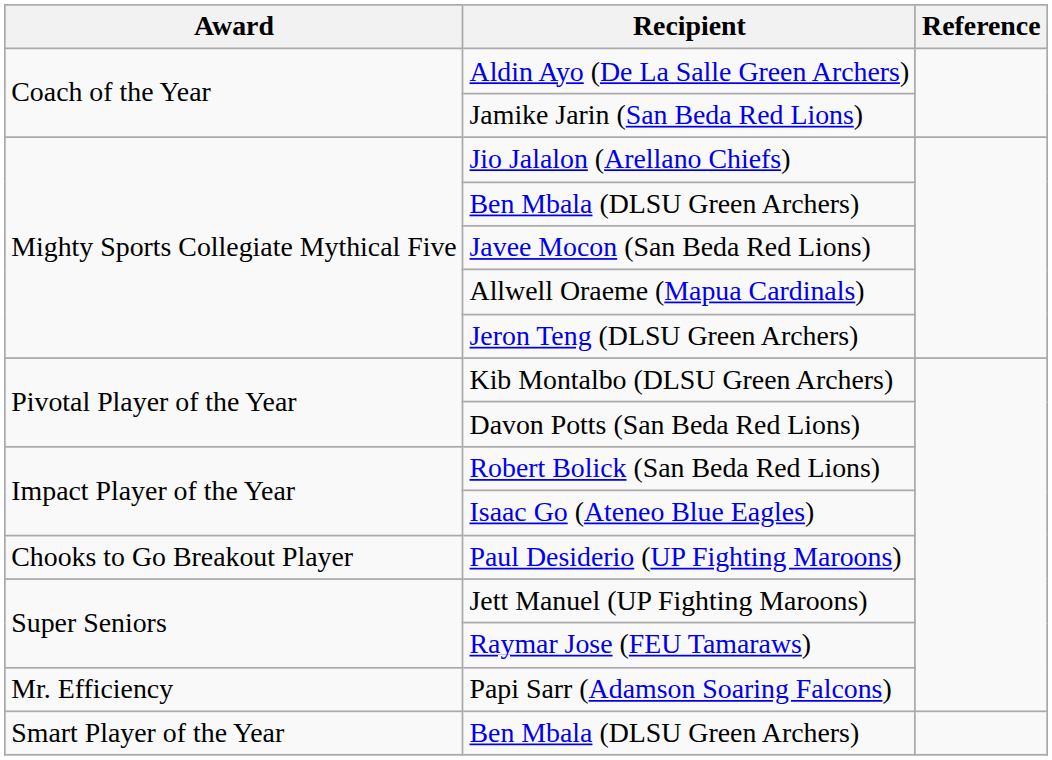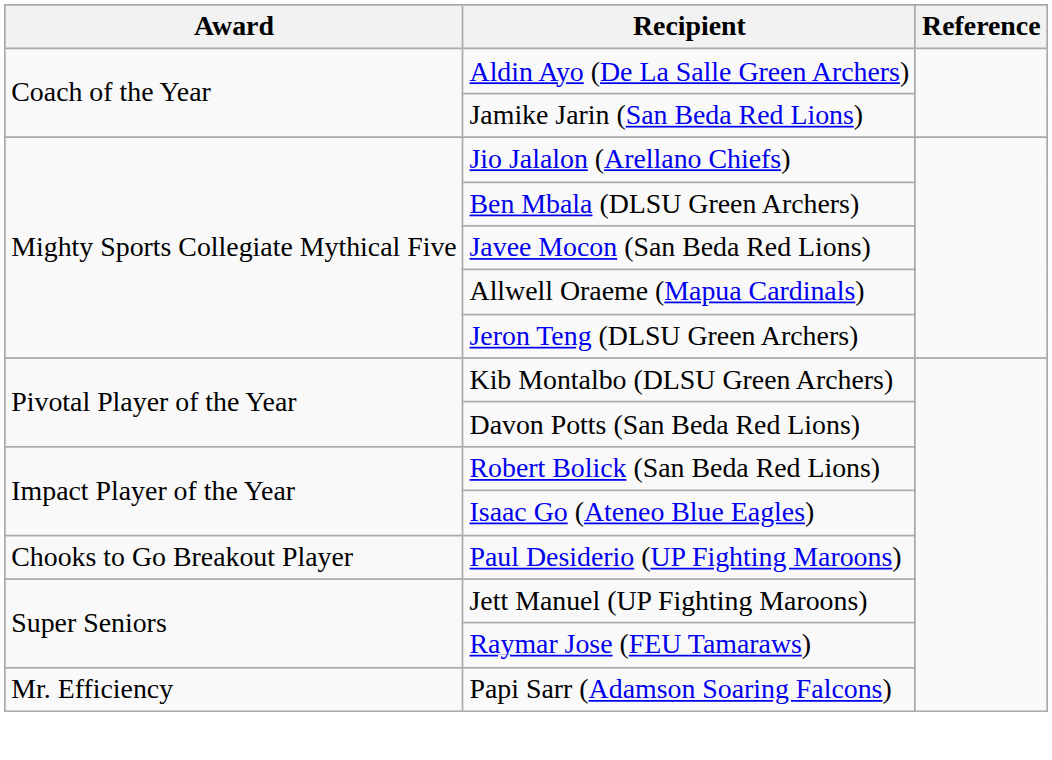 <table class="wikitable sortable">
 <tr>
 <th>Award</th>
 <th>Recipient</th>
 <th>Reference</th>
 </tr>
 <tr>
 <td rowspan=2>Coach of the Year</td>
 <td><a href='#'>Aldin Ayo</a> (<a href='#'>De La Salle Green Archers</a>)</td>
 <td rowspan=2></td>
 </tr>
 <tr>
 <td>Jamike Jarin (<a href='#'>San Beda Red Lions</a>)</td>
 </tr>
 <tr>
 <td rowspan=5>Mighty Sports Collegiate Mythical Five</td>
 <td><a href='#'>Jio Jalalon</a> (<a href='#'>Arellano Chiefs</a>)</td>
 <td rowspan=5></td>
 </tr>
 <tr>
 <td><a href='#'>Ben Mbala</a> (DLSU Green Archers)</td>
 </tr>
 <tr>
 <td><a href='#'>Javee Mocon</a> (San Beda Red Lions)</td>
 </tr>
 <tr>
 <td>Allwell Oraeme (<a href='#'>Mapua Cardinals</a>)</td>
 </tr>
 <tr>
 <td><a href='#'>Jeron Teng</a> (DLSU Green Archers)</td>
 </tr>
 <tr>
 <td rowspan=2>Pivotal Player of the Year</td>
 <td>Kib Montalbo (DLSU Green Archers)</td>
 <td rowspan=8></td>
 </tr>
 <tr>
 <td>Davon Potts (San Beda Red Lions)</td>
 </tr>
 <tr>
 <td rowspan=2>Impact Player of the Year</td>
 <td><a href='#'>Robert Bolick</a> (San Beda Red Lions)</td>
 </tr>
 <tr>
 <td><a href='#'>Isaac Go</a> (<a href='#'>Ateneo Blue Eagles</a>)</td>
 </tr>
 <tr>
 <td>Chooks to Go Breakout Player</td>
 <td><a href='#'>Paul Desiderio</a> (<a href='#'>UP Fighting Maroons</a>)</td>
 </tr>
 <tr>
 <td rowspan=2>Super Seniors</td>
 <td>Jett Manuel (UP Fighting Maroons)</td>
 </tr>
 <tr>
 <td><a href='#'>Raymar Jose</a> (<a href='#'>FEU Tamaraws</a>)</td>
 </tr>
 <tr>
 <td>Mr. Efficiency</td>
 <td>Papi Sarr (<a href='#'>Adamson Soaring Falcons</a>)</td>
 </tr>
-<tr>
-<td>Smart Player of the Year</td>
-<td><a href='#'>Ben Mbala</a> (DLSU Green Archers)</td>
-<td></td>
-</tr>
 </table>
